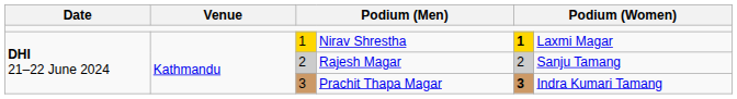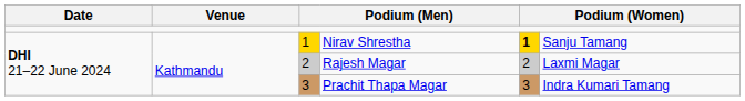 <table class="wikitable" width=70%>
 <tr>
 <th>Date</th>
 <th width=20%>Venue</th>
 <th colspan=2 width=30%>Podium (Men)</th>
 <th colspan=2 width=30%>Podium (Women)</th>
 </tr>
 <tr>
 <td colspan=6></td>
 </tr>
 <tr>
 <td rowspan=3><strong>DHI</strong> <br> 21–22 June 2024</td>
 <td rowspan=3><br><a href='#'>Kathmandu</a></td>
 <td bgcolor=FFD700>1</td>
 <td><a href='#'>Nirav Shrestha</a></td>
 <td bgcolor=FFD700><strong>1</strong></td>
-<td><a href='#'>Laxmi Magar</a></td>
+<td><a href='#'>Sanju Tamang</a></td>
 </tr>
 <tr>
 <td bgcolor=CCCCCC>2</td>
 <td><a href='#'>Rajesh Magar</a></td>
 <td bgcolor=CCCCCC>2</td>
-<td><a href='#'>Sanju Tamang</a></td>
+<td><a href='#'>Laxmi Magar</a></td>
 </tr>
 <tr>
 <td bgcolor=CC9966>3</td>
 <td><a href='#'>Prachit Thapa Magar</a></td>
-<td bgcolor=CC9966><strong>3</strong></td>
+<td bgcolor=CC9966>3</td>
 <td><a href='#'>Indra Kumari Tamang</a></td>
 </tr>
 </table>
